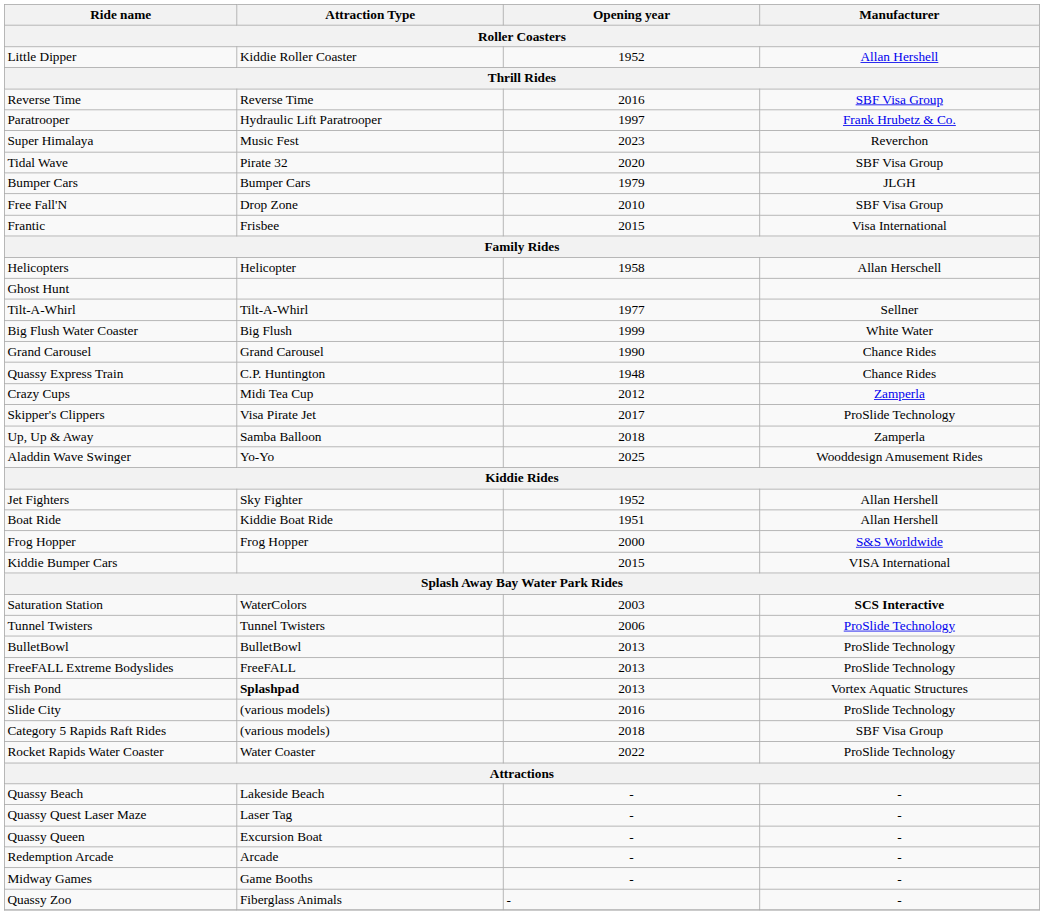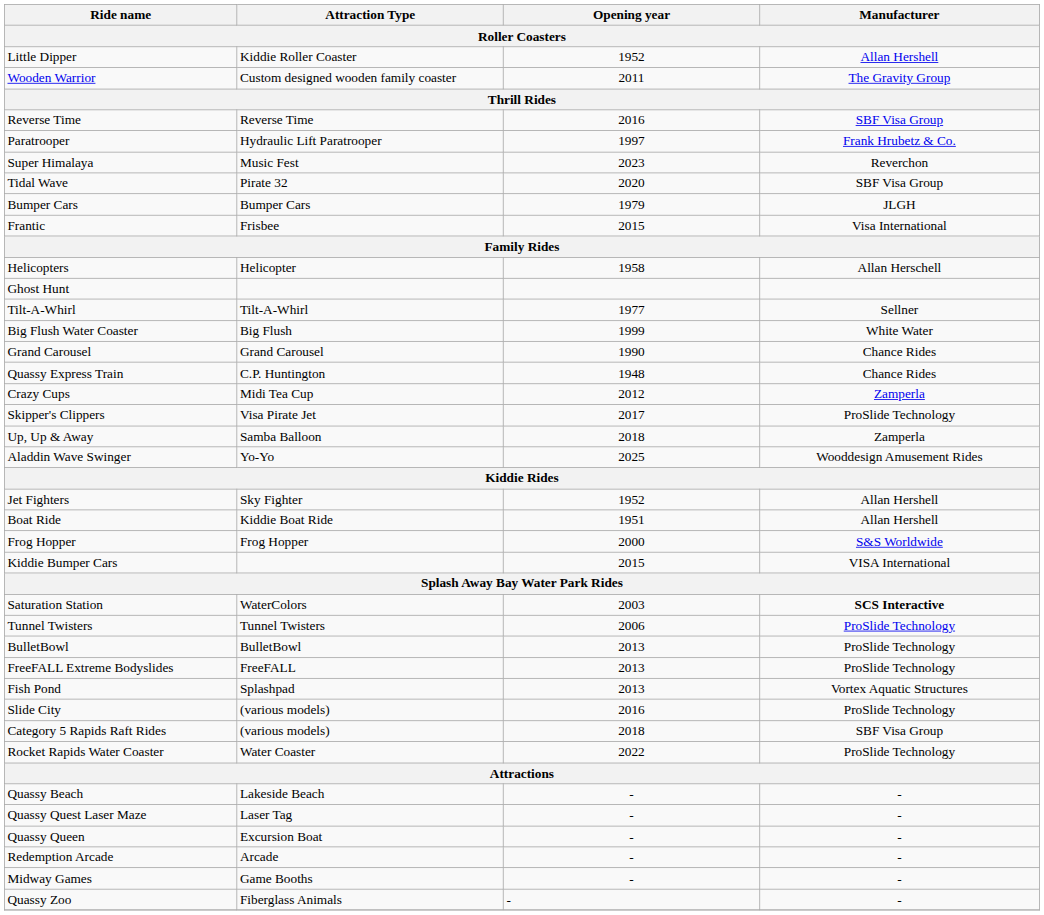 <table class="wikitable sortable">
 <tr>
 <th style="width:5%;">Ride name</th>
 <th style="width:6%;">Attraction Type</th>
 <th style="width:6%;">Opening year</th>
 <th style="width:6%;">Manufacturer</th>
 </tr>
 <tr>
 <th colspan=4>Roller Coasters</th>
 </tr>
 <tr>
 <td>Little Dipper</td>
 <td>Kiddie Roller Coaster</td>
 <td style="text-align:center">1952</td>
 <td style="text-align:center"><a href='#'>Allan Hershell</a></td>
+</tr>
+<tr>
+<td><a href='#'>Wooden Warrior</a></td>
+<td>Custom designed wooden family coaster</td>
+<td style="text-align:center">2011</td>
+<td style="text-align:center"><a href='#'>The Gravity Group</a></td>
 </tr>
 <tr>
 <th colspan=4>Thrill Rides</th>
 </tr>
 <tr>
 <td>Reverse Time</td>
 <td>Reverse Time</td>
 <td style="text-align:center">2016</td>
 <td style="text-align:center"><a href='#'>SBF Visa Group</a></td>
 </tr>
 <tr>
 <td>Paratrooper</td>
 <td>Hydraulic Lift Paratrooper</td>
 <td style="text-align:center">1997</td>
 <td style="text-align:center"><a href='#'>Frank Hrubetz & Co.</a></td>
 </tr>
 <tr>
 <td>Super Himalaya</td>
 <td>Music Fest</td>
 <td style="text-align:center">2023</td>
 <td style="text-align:center">Reverchon</td>
 </tr>
 <tr>
 <td>Tidal Wave</td>
 <td>Pirate 32</td>
 <td style="text-align:center">2020</td>
 <td style="text-align:center">SBF Visa Group</td>
 </tr>
 <tr>
 <td>Bumper Cars</td>
 <td>Bumper Cars</td>
 <td style="text-align:center">1979</td>
 <td style="text-align:center">JLGH</td>
-</tr>
-<tr>
-<td>Free Fall'N</td>
-<td>Drop Zone</td>
-<td style="text-align:center">2010</td>
-<td style="text-align:center">SBF Visa Group</td>
 </tr>
 <tr>
 <td>Frantic</td>
 <td>Frisbee</td>
 <td style="text-align:center">2015</td>
 <td style="text-align:center">Visa International</td>
 </tr>
 <tr>
 <th colspan=4>Family Rides</th>
 </tr>
 <tr>
 <td>Helicopters</td>
 <td>Helicopter</td>
 <td style="text-align:center">1958</td>
 <td style="text-align:center">Allan Herschell</td>
 </tr>
 <tr>
 <td>Ghost Hunt</td>
 <td></td>
 <td></td>
 <td></td>
 </tr>
 <tr>
 <td>Tilt-A-Whirl</td>
 <td>Tilt-A-Whirl</td>
 <td style="text-align:center">1977</td>
 <td style="text-align:center">Sellner</td>
 </tr>
 <tr>
 <td>Big Flush Water Coaster</td>
 <td>Big Flush</td>
 <td style="text-align:center">1999</td>
 <td style="text-align:center">White Water</td>
 </tr>
 <tr>
 <td>Grand Carousel</td>
 <td>Grand Carousel</td>
 <td style="text-align:center">1990</td>
 <td style="text-align:center">Chance Rides</td>
 </tr>
 <tr>
 <td>Quassy Express Train</td>
 <td>C.P. Huntington</td>
 <td style="text-align:center">1948</td>
 <td style="text-align:center">Chance Rides</td>
 </tr>
 <tr>
 <td>Crazy Cups</td>
 <td>Midi Tea Cup</td>
 <td style="text-align:center">2012</td>
 <td style="text-align:center"><a href='#'>Zamperla</a></td>
 </tr>
 <tr>
 <td>Skipper's Clippers</td>
 <td>Visa Pirate Jet</td>
 <td style="text-align:center">2017</td>
 <td style="text-align:center">ProSlide Technology</td>
 </tr>
 <tr>
 <td>Up, Up & Away</td>
 <td>Samba Balloon</td>
 <td style="text-align:center">2018</td>
 <td style="text-align:center">Zamperla</td>
 </tr>
 <tr>
 <td>Aladdin Wave Swinger</td>
 <td>Yo-Yo</td>
 <td style="text-align:center">2025</td>
 <td style="text-align:center">Wooddesign Amusement Rides</td>
 </tr>
 <tr>
 <th colspan=4>Kiddie Rides</th>
 </tr>
 <tr>
 <td>Jet Fighters</td>
 <td>Sky Fighter</td>
 <td style="text-align:center">1952</td>
 <td style="text-align:center">Allan Hershell</td>
 </tr>
 <tr>
 <td>Boat Ride</td>
 <td>Kiddie Boat Ride</td>
 <td style="text-align:center">1951</td>
 <td style="text-align:center">Allan Hershell</td>
 </tr>
 <tr>
 <td>Frog Hopper</td>
 <td>Frog Hopper</td>
 <td style="text-align:center">2000</td>
 <td style="text-align:center"><a href='#'>S&S Worldwide</a></td>
 </tr>
 <tr>
 <td>Kiddie Bumper Cars</td>
 <td></td>
 <td style="text-align:center">2015</td>
 <td style="text-align:center">VISA International</td>
 </tr>
 <tr>
 <th colspan=4>Splash Away Bay Water Park Rides</th>
 </tr>
 <tr>
 <td>Saturation Station</td>
 <td>WaterColors</td>
 <td style="text-align:center">2003</td>
 <td style="text-align:center"><strong>SCS Interactive</strong></td>
 </tr>
 <tr>
 <td>Tunnel Twisters</td>
 <td>Tunnel Twisters</td>
 <td style="text-align:center">2006</td>
 <td style="text-align:center"><a href='#'>ProSlide Technology</a></td>
 </tr>
 <tr>
 <td>BulletBowl</td>
 <td>BulletBowl</td>
 <td style="text-align:center">2013</td>
 <td style="text-align:center">ProSlide Technology</td>
 </tr>
 <tr>
 <td>FreeFALL Extreme Bodyslides</td>
 <td>FreeFALL</td>
 <td style="text-align:center">2013</td>
 <td style="text-align:center">ProSlide Technology</td>
 </tr>
 <tr>
 <td>Fish Pond</td>
-<td><strong>Splashpad</strong></td>
+<td>Splashpad</td>
 <td style="text-align:center">2013</td>
 <td style="text-align:center">Vortex Aquatic Structures</td>
 </tr>
 <tr>
 <td>Slide City</td>
 <td>(various models)</td>
 <td style="text-align:center">2016</td>
 <td style="text-align:center">ProSlide Technology</td>
 </tr>
 <tr>
 <td>Category 5 Rapids Raft Rides</td>
 <td>(various models)</td>
 <td style="text-align:center">2018</td>
 <td style="text-align:center">SBF Visa Group</td>
 </tr>
 <tr>
 <td>Rocket Rapids Water Coaster</td>
 <td>Water Coaster</td>
 <td style="text-align:center">2022</td>
 <td style="text-align:center">ProSlide Technology</td>
 </tr>
 <tr>
 <th colspan=4>Attractions</th>
 </tr>
 <tr>
 <td>Quassy Beach</td>
 <td>Lakeside Beach</td>
 <td style="text-align:center">-</td>
 <td style="text-align:center">-</td>
 </tr>
 <tr>
 <td>Quassy Quest Laser Maze</td>
 <td>Laser Tag</td>
 <td style="text-align:center">-</td>
 <td style="text-align:center">-</td>
 </tr>
 <tr>
 <td>Quassy Queen</td>
 <td>Excursion Boat</td>
 <td style="text-align:center">-</td>
 <td style="text-align:center">-</td>
 </tr>
 <tr>
 <td>Redemption Arcade</td>
 <td>Arcade</td>
 <td style="text-align:center">-</td>
 <td style="text-align:center">-</td>
 </tr>
 <tr>
 <td>Midway Games</td>
 <td>Game Booths</td>
 <td style="text-align:center">-</td>
 <td style="text-align:center">-</td>
 </tr>
 <tr>
 <td>Quassy Zoo</td>
 <td>Fiberglass Animals</td>
 <td>-</td>
 <td style="text-align:center">-</td>
 </tr>
 <tr>
 </tr>
 </table>
